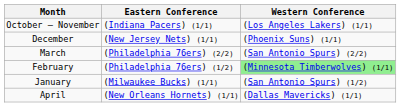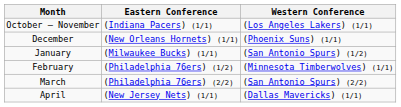 <table class="wikitable sortable">
 <tr>
 <th>Month</th>
 <th>Eastern Conference</th>
 <th>Western Conference</th>
 </tr>
 <tr>
 <td align=center>October – November</td>
 <td> (<a href='#'>Indiana Pacers</a>) <small>(1/1)</small></td>
 <td> (<a href='#'>Los Angeles Lakers</a>) <small>(1/1)</small></td>
 </tr>
 <tr>
 <td align=center>December</td>
-<td> (<a href='#'>New Jersey Nets</a>) <small>(1/1)</small></td>
+<td> (<a href='#'>New Orleans Hornets</a>) <small>(1/1)</small></td>
 <td> (<a href='#'>Phoenix Suns</a>) <small>(1/1)</small></td>
+</tr>
+<tr>
+<td align=center>January</td>
+<td> (<a href='#'>Milwaukee Bucks</a>) <small>(1/1)</small></td>
+<td> (<a href='#'>San Antonio Spurs</a>) <small>(1/2)</small></td>
+</tr>
+<tr>
+<td align=center>February</td>
+<td> (<a href='#'>Philadelphia 76ers</a>) <small>(1/2)</small></td>
+<td> (<a href='#'>Minnesota Timberwolves</a>) <small>(1/1)</small></td>
 </tr>
 <tr>
 <td align=center>March</td>
 <td> (<a href='#'>Philadelphia 76ers</a>) <small>(2/2)</small></td>
 <td> (<a href='#'>San Antonio Spurs</a>) <small>(2/2)</small></td>
 </tr>
 <tr>
-<td align=center>February</td>
-<td> (<a href='#'>Philadelphia 76ers</a>) <small>(1/2)</small></td>
-<td style="background: lightgreen;"> (<a href='#'>Minnesota Timberwolves</a>) <small>(1/1)</small></td>
-</tr>
-<tr>
-<td align=center>January</td>
-<td> (<a href='#'>Milwaukee Bucks</a>) <small>(1/1)</small></td>
-<td> (<a href='#'>San Antonio Spurs</a>) <small>(1/2)</small></td>
-</tr>
-<tr>
 <td align=center>April</td>
-<td> (<a href='#'>New Orleans Hornets</a>) <small>(1/1)</small></td>
+<td> (<a href='#'>New Jersey Nets</a>) <small>(1/1)</small></td>
 <td> (<a href='#'>Dallas Mavericks</a>) <small>(1/1)</small></td>
 </tr>
 </table>
